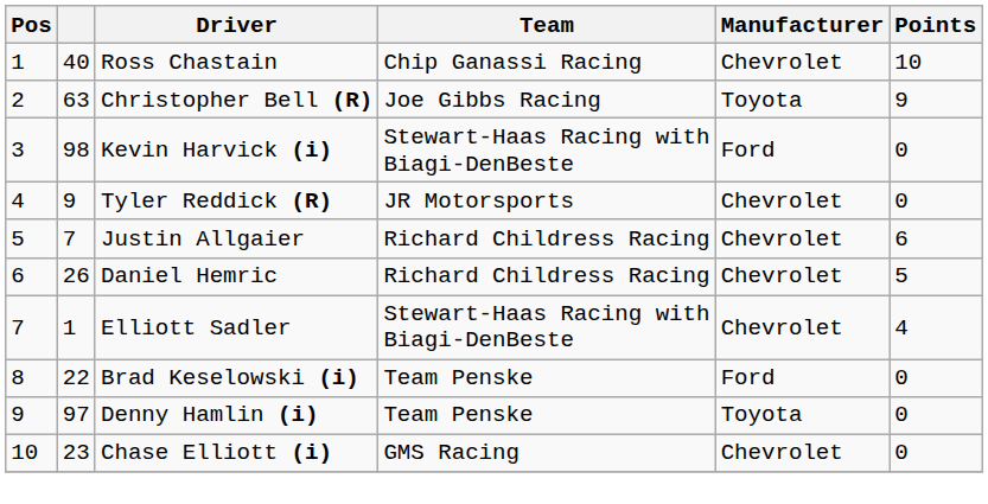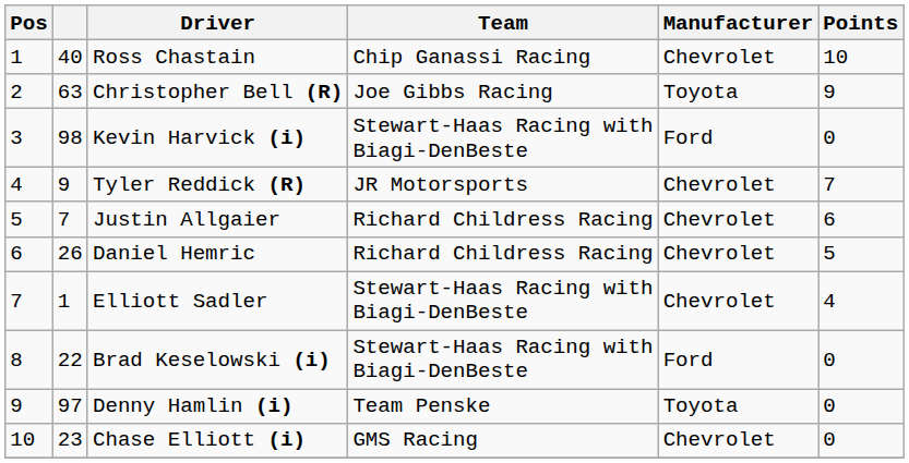 <table class="wikitable" style="font-size:98%">
 <tr>
 <th>Pos</th>
 <th></th>
 <th>Driver</th>
 <th>Team</th>
 <th>Manufacturer</th>
 <th>Points</th>
 </tr>
 <tr>
 <td>1</td>
 <td>40</td>
 <td>Ross Chastain</td>
 <td>Chip Ganassi Racing</td>
 <td>Chevrolet</td>
 <td>10</td>
 </tr>
 <tr>
 <td>2</td>
 <td>63</td>
 <td>Christopher Bell <strong>(R)</strong></td>
 <td>Joe Gibbs Racing</td>
 <td>Toyota</td>
 <td>9</td>
 </tr>
 <tr>
 <td>3</td>
 <td>98</td>
 <td>Kevin Harvick <strong>(i)</strong></td>
 <td>Stewart-Haas Racing with <br> Biagi-DenBeste</td>
 <td>Ford</td>
 <td>0</td>
 </tr>
 <tr>
 <td>4</td>
 <td>9</td>
 <td>Tyler Reddick <strong>(R)</strong></td>
 <td>JR Motorsports</td>
 <td>Chevrolet</td>
-<td>0</td>
+<td>7</td>
 </tr>
 <tr>
 <td>5</td>
 <td>7</td>
 <td>Justin Allgaier</td>
 <td>Richard Childress Racing</td>
 <td>Chevrolet</td>
 <td>6</td>
 </tr>
 <tr>
 <td>6</td>
 <td>26</td>
 <td>Daniel Hemric</td>
 <td>Richard Childress Racing</td>
 <td>Chevrolet</td>
 <td>5</td>
 </tr>
 <tr>
 <td>7</td>
 <td>1</td>
 <td>Elliott Sadler</td>
 <td>Stewart-Haas Racing with <br> Biagi-DenBeste</td>
 <td>Chevrolet</td>
 <td>4</td>
 </tr>
 <tr>
 <td>8</td>
 <td>22</td>
 <td>Brad Keselowski <strong>(i)</strong></td>
-<td>Team Penske</td>
+<td>Stewart-Haas Racing with <br> Biagi-DenBeste</td>
 <td>Ford</td>
 <td>0</td>
 </tr>
 <tr>
 <td>9</td>
 <td>97</td>
 <td>Denny Hamlin <strong>(i)</strong></td>
 <td>Team Penske</td>
 <td>Toyota</td>
 <td>0</td>
 </tr>
 <tr>
 <td>10</td>
 <td>23</td>
 <td>Chase Elliott <strong>(i)</strong></td>
 <td>GMS Racing</td>
 <td>Chevrolet</td>
 <td>0</td>
 </tr>
 <tr>
 </tr>
 </table>
